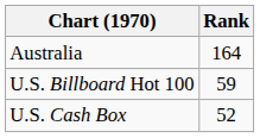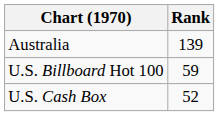 <table class="wikitable sortable">
 <tr>
 <th align="left">Chart (1970)</th>
 <th style="text-align:center;">Rank</th>
 </tr>
 <tr>
 <td>Australia</td>
-<td style="text-align:center;">164</td>
+<td style="text-align:center;">139</td>
 </tr>
 <tr>
 <td>U.S. <em>Billboard</em> Hot 100</td>
 <td style="text-align:center;">59</td>
 </tr>
 <tr>
 <td>U.S. <em>Cash Box</em></td>
 <td style="text-align:center;">52</td>
 </tr>
 </table>
